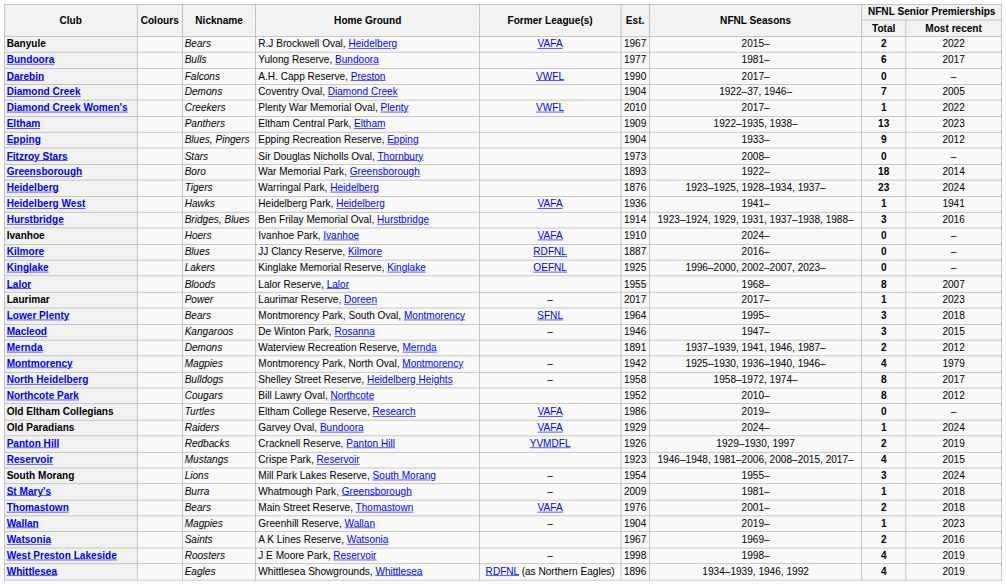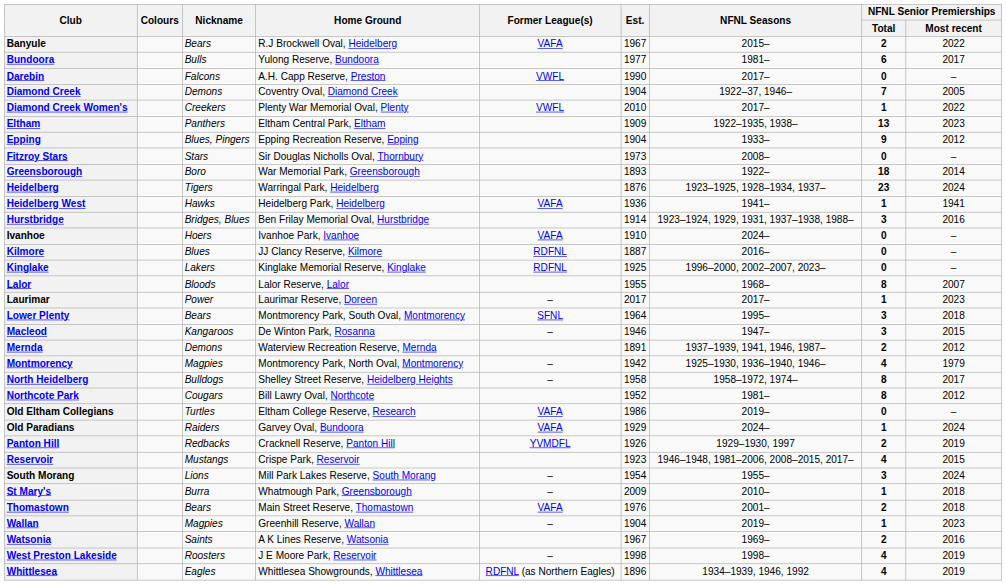 <table class="wikitable sortable mw-collapsible mw-collapsed" style="text-align:center; width:100%">
 <tr>
 <th rowspan="2">Club</th>
 <th rowspan="2">Colours</th>
 <th rowspan="2">Nickname</th>
 <th rowspan="2">Home Ground</th>
 <th rowspan="2">Former League(s)</th>
 <th rowspan="2">Est.</th>
 <th rowspan="2">NFNL Seasons</th>
 <th colspan="2">NFNL Senior Premierships</th>
 </tr>
 <tr>
 <th>Total</th>
 <th>Most recent</th>
 </tr>
 <tr>
 <th style="text-align:left">Banyule</th>
 <td></td>
 <td align='left'><em>Bears</em></td>
 <td align='left'>R.J Brockwell Oval, <a href='#'>Heidelberg</a></td>
 <td align="center"><a href='#'>VAFA</a></td>
 <td align="center">1967</td>
 <td align="center">2015–</td>
 <td align="center"><strong>2</strong></td>
 <td align="center">2022</td>
 </tr>
 <tr>
 <th style="text-align:left"><a href='#'>Bundoora</a></th>
 <td></td>
 <td align='left'><em>Bulls</em></td>
 <td align='left'>Yulong Reserve, <a href='#'>Bundoora</a></td>
 <td align="center"></td>
 <td align="center">1977</td>
 <td align="center">1981–</td>
 <td align="center"><strong>6</strong></td>
 <td align="center">2017</td>
 </tr>
 <tr>
 <th style="text-align:left"><a href='#'>Darebin</a></th>
 <td></td>
 <td align='left'><em>Falcons</em></td>
 <td align='left'>A.H. Capp Reserve, <a href='#'>Preston</a></td>
 <td align="center"><a href='#'>VWFL</a></td>
 <td align="center">1990</td>
 <td align="center">2017–</td>
 <td align='center'><strong>0</strong></td>
 <td align="center">–</td>
 </tr>
 <tr>
 <th style="text-align:left"><a href='#'>Diamond Creek</a></th>
 <td></td>
 <td align='left'><em>Demons</em></td>
 <td align='left'>Coventry Oval, <a href='#'>Diamond Creek</a></td>
 <td align="center"></td>
 <td align="center">1904</td>
 <td align="center">1922–37, 1946–</td>
 <td align='center'><strong>7</strong></td>
 <td align="center">2005</td>
 </tr>
 <tr>
 <th style="text-align:left"><a href='#'>Diamond Creek Women's</a></th>
 <td></td>
 <td align='left'><em>Creekers</em></td>
 <td align="left">Plenty War Memorial Oval, <a href='#'>Plenty</a></td>
 <td align="center"><a href='#'>VWFL</a></td>
 <td align="center">2010</td>
 <td align="center">2017–</td>
 <td align='center'><strong>1</strong></td>
 <td align="center">2022</td>
 </tr>
 <tr>
 <th style="text-align:left"><a href='#'>Eltham</a></th>
 <td></td>
 <td align='left'><em>Panthers</em></td>
 <td align='left'>Eltham Central Park, <a href='#'>Eltham</a></td>
 <td align="center"></td>
 <td align="center">1909</td>
 <td align="center">1922–1935, 1938–</td>
 <td align="center"><strong>13</strong></td>
 <td align="center">2023</td>
 </tr>
 <tr>
 <th style="text-align:left"><a href='#'>Epping</a></th>
 <td></td>
 <td align='left'><em>Blues, Pingers</em></td>
 <td align='left'>Epping Recreation Reserve, <a href='#'>Epping</a></td>
 <td align="center"></td>
 <td align="center">1904</td>
 <td align="center">1933–</td>
 <td align='center'><strong>9</strong></td>
 <td align="center">2012</td>
 </tr>
 <tr>
 <th style="text-align:left"><a href='#'>Fitzroy Stars</a></th>
 <td></td>
 <td align='left'><em>Stars</em></td>
 <td align='left'>Sir Douglas Nicholls Oval, <a href='#'>Thornbury</a></td>
 <td align="center"></td>
 <td align="center">1973</td>
 <td align="center">2008–</td>
 <td align='center'><strong>0</strong></td>
 <td align="center">–</td>
 </tr>
 <tr>
 <th style="text-align:left"><a href='#'>Greensborough</a></th>
 <td></td>
 <td align='left'><em>Boro</em></td>
 <td align='left'>War Memorial Park, <a href='#'>Greensborough</a></td>
 <td align="center"></td>
 <td align="center">1893</td>
 <td align="center">1922–</td>
 <td align="center"><strong>18</strong></td>
 <td align="center">2014</td>
 </tr>
 <tr>
 <th style="text-align:left"><a href='#'>Heidelberg</a></th>
 <td></td>
 <td align='left'><em>Tigers</em></td>
 <td align='left'>Warringal Park, <a href='#'>Heidelberg</a></td>
 <td align="center"></td>
 <td align="center">1876</td>
 <td align="center">1923–1925, 1928–1934, 1937–</td>
 <td align="center"><strong>23</strong></td>
 <td align="center">2024</td>
 </tr>
 <tr>
 <th style="text-align:left"><a href='#'>Heidelberg West</a></th>
 <td></td>
 <td align='left'><em>Hawks</em></td>
 <td align='left'>Heidelberg Park, <a href='#'>Heidelberg</a></td>
 <td align="center"><a href='#'>VAFA</a></td>
 <td align="center">1936</td>
 <td align="center">1941–</td>
 <td align='center'><strong>1</strong></td>
 <td align="center">1941</td>
 </tr>
 <tr>
 <th style="text-align:left"><a href='#'>Hurstbridge</a></th>
 <td></td>
 <td align='left'><em>Bridges, Blues</em></td>
 <td align='left'>Ben Frilay Memorial Oval, <a href='#'>Hurstbridge</a></td>
 <td align="center"></td>
 <td align="center">1914</td>
 <td align="center">1923–1924, 1929, 1931, 1937–1938, 1988–</td>
 <td align="center"><strong>3</strong></td>
 <td align="center">2016</td>
 </tr>
 <tr>
 <th style="text-align:left">Ivanhoe</th>
 <td></td>
 <td align='left'><em>Hoers</em></td>
 <td align='left'>Ivanhoe Park, <a href='#'>Ivanhoe</a></td>
 <td align="center"><a href='#'>VAFA</a></td>
 <td align="center">1910</td>
 <td align="center">2024–</td>
 <td align='center'><strong>0</strong></td>
 <td align="center">–</td>
 </tr>
 <tr>
 <th style="text-align:left"><a href='#'>Kilmore</a></th>
 <td></td>
 <td align='left'><em>Blues</em></td>
 <td align='left'>JJ Clancy Reserve, <a href='#'>Kilmore</a></td>
 <td align="center"><a href='#'>RDFNL</a></td>
 <td align="center">1887</td>
 <td align="center">2016–</td>
 <td align='center'><strong>0</strong></td>
 <td align="center">–</td>
 </tr>
 <tr>
 <th style="text-align:left"><a href='#'>Kinglake</a></th>
 <td></td>
 <td align='left'><em>Lakers</em></td>
 <td align='left'>Kinglake Memorial Reserve, <a href='#'>Kinglake</a></td>
-<td align="center"><a href='#'>OEFNL</a></td>
+<td align="center"><a href='#'>RDFNL</a></td>
 <td align="center">1925</td>
 <td align="center">1996–2000, 2002–2007, 2023– </td>
 <td align='center'><strong>0</strong></td>
 <td align="center">–</td>
 </tr>
 <tr>
 <th style="text-align:left"><a href='#'>Lalor</a></th>
 <td></td>
 <td align='left'><em>Bloods</em></td>
 <td align='left'>Lalor Reserve, <a href='#'>Lalor</a></td>
 <td align="center"></td>
 <td align="center">1955</td>
 <td align="center">1968–</td>
 <td align='center'><strong>8</strong></td>
 <td align="center">2007</td>
 </tr>
 <tr>
 <th style="text-align:left">Laurimar</th>
 <td></td>
 <td align='left'><em>Power</em></td>
 <td align='left'>Laurimar Reserve, <a href='#'>Doreen</a></td>
 <td align="center">–</td>
 <td align="center">2017</td>
 <td align="center">2017–</td>
 <td align='center'><strong>1</strong></td>
 <td align="center">2023</td>
 </tr>
 <tr>
 <th style="text-align:left"><a href='#'>Lower Plenty</a></th>
 <td></td>
 <td align='left'><em>Bears</em></td>
 <td align='left'>Montmorency Park, South Oval, <a href='#'>Montmorency</a></td>
 <td align="center"><a href='#'>SFNL</a></td>
 <td align="center">1964</td>
 <td align="center">1995–</td>
 <td align='center'><strong>3</strong></td>
 <td align="center">2018</td>
 </tr>
 <tr>
 <th style="text-align:left"><a href='#'>Macleod</a></th>
 <td></td>
 <td align='left'><em>Kangaroos</em></td>
 <td align='left'>De Winton Park, <a href='#'>Rosanna</a></td>
 <td align="center">–</td>
 <td align="center">1946</td>
 <td align="center">1947–</td>
 <td align="center"><strong>3</strong></td>
 <td align="center">2015</td>
 </tr>
 <tr>
 <th style="text-align:left"><a href='#'>Mernda</a></th>
 <td></td>
 <td align='left'><em>Demons</em></td>
 <td align='left'>Waterview Recreation Reserve, <a href='#'>Mernda</a></td>
 <td align="center"></td>
 <td align="center">1891</td>
 <td align="center">1937–1939, 1941, 1946, 1987–</td>
 <td align='center'><strong>2</strong></td>
 <td align="center">2012</td>
 </tr>
 <tr>
 <th style="text-align:left"><a href='#'>Montmorency</a></th>
 <td></td>
 <td align='left'><em>Magpies</em></td>
 <td align='left'>Montmorency Park, North Oval, <a href='#'>Montmorency</a></td>
 <td align="center">–</td>
 <td align="center">1942</td>
 <td align="center">1925–1930, 1936–1940, 1946–</td>
 <td align="center"><strong>4</strong></td>
 <td align="center">1979</td>
 </tr>
 <tr>
 <th style="text-align:left"><a href='#'>North Heidelberg</a></th>
 <td></td>
 <td align='left'><em>Bulldogs</em></td>
 <td align='left'>Shelley Street Reserve, <a href='#'>Heidelberg Heights</a></td>
 <td align="center">–</td>
 <td align="center">1958</td>
 <td align="center">1958–1972, 1974–</td>
 <td align="center"><strong>8</strong></td>
 <td align="center">2017</td>
 </tr>
 <tr>
 <th style="text-align:left"><a href='#'>Northcote Park</a></th>
 <td></td>
 <td align='left'><em>Cougars</em></td>
 <td align='left'>Bill Lawry Oval, <a href='#'>Northcote</a></td>
 <td align="center"></td>
 <td align="center">1952</td>
-<td align="center">2010–</td>
+<td align="center">1981–</td>
 <td align='center'><strong>8</strong></td>
 <td align="center">2012</td>
 </tr>
 <tr>
 <th style="text-align:left">Old Eltham Collegians</th>
 <td></td>
 <td align='left'><em>Turtles</em></td>
 <td align='left'>Eltham College Reserve, <a href='#'>Research</a></td>
 <td align="center"><a href='#'>VAFA</a></td>
 <td align="center">1986</td>
 <td align="center">2019–</td>
 <td align='center'><strong>0</strong></td>
 <td align="center">–</td>
 </tr>
 <tr>
 <th style="text-align:left">Old Paradians</th>
 <td></td>
 <td align='left'><em>Raiders</em></td>
 <td align='left'>Garvey Oval, <a href='#'>Bundoora</a></td>
 <td align="center"><a href='#'>VAFA</a></td>
 <td align="center">1929</td>
 <td align="center">2024–</td>
 <td align='center'><strong>1</strong></td>
 <td align="center">2024</td>
 </tr>
 <tr>
 <th style="text-align:left"><a href='#'>Panton Hill</a></th>
 <td></td>
 <td align='left'><em>Redbacks</em></td>
 <td align='left'>Cracknell Reserve, <a href='#'>Panton Hill</a></td>
 <td align="center"><a href='#'>YVMDFL</a></td>
 <td align="center">1926</td>
 <td align="center">1929–1930, 1997</td>
 <td align='center'><strong>2</strong></td>
 <td align="center">2019</td>
 </tr>
 <tr>
 <th style="text-align:left"><a href='#'>Reservoir</a></th>
 <td></td>
 <td align='left'><em>Mustangs</em></td>
 <td align='left'>Crispe Park, <a href='#'>Reservoir</a></td>
 <td align="center"></td>
 <td align="center">1923</td>
 <td align="center">1946–1948, 1981–2006, 2008–2015, 2017–</td>
 <td align='center'><strong>4</strong></td>
 <td align="center">2015</td>
 </tr>
 <tr>
 <th style="text-align:left">South Morang</th>
 <td></td>
 <td align='left'><em>Lions</em></td>
 <td align='left'>Mill Park Lakes Reserve, <a href='#'>South Morang</a></td>
 <td align="center">–</td>
 <td align="center">1954</td>
 <td align="center">1955–</td>
 <td align='center'><strong>3</strong></td>
 <td align="center">2024</td>
 </tr>
 <tr>
 <th style="text-align:left"><a href='#'>St Mary's</a></th>
 <td></td>
 <td align='left'><em>Burra</em></td>
 <td align='left'>Whatmough Park, <a href='#'>Greensborough</a></td>
 <td align="center">–</td>
 <td align="center">2009</td>
-<td align="center">1981–</td>
+<td align="center">2010–</td>
 <td align='center'><strong>1</strong></td>
 <td align="center">2018</td>
 </tr>
 <tr>
 <th style="text-align:left"><a href='#'>Thomastown</a></th>
 <td></td>
 <td align='left'><em>Bears</em></td>
 <td align='left'>Main Street Reserve, <a href='#'>Thomastown</a></td>
 <td align="center"><a href='#'>VAFA</a></td>
 <td align="center">1976</td>
 <td align="center">2001–</td>
 <td align='center'><strong>2</strong></td>
 <td align="center">2018</td>
 </tr>
 <tr>
 <th style="text-align:left"><a href='#'>Wallan</a></th>
 <td></td>
 <td align='left'><em>Magpies</em></td>
 <td align='left'>Greenhill Reserve, <a href='#'>Wallan</a></td>
 <td align="center">–</td>
 <td align="center">1904</td>
 <td align="center">2019–</td>
 <td align='center'><strong>1</strong></td>
 <td align="center">2023</td>
 </tr>
 <tr>
 <th style="text-align:left"><a href='#'>Watsonia</a></th>
 <td></td>
 <td align='left'><em>Saints</em></td>
 <td align='left'>A K Lines Reserve, <a href='#'>Watsonia</a></td>
 <td align="center"></td>
 <td align="center">1967</td>
 <td align="center">1969–</td>
 <td align='center'><strong>2</strong></td>
 <td align="center">2016</td>
 </tr>
 <tr>
 <th style="text-align:left"><a href='#'>West Preston Lakeside</a></th>
 <td></td>
 <td align='left'><em>Roosters</em></td>
 <td align='left'>J E Moore Park, <a href='#'>Reservoir</a></td>
 <td align="center">–</td>
 <td align="center">1998</td>
 <td align="center">1998–</td>
 <td align="center"><strong>4</strong></td>
 <td align="center">2019</td>
 </tr>
 <tr>
 <th style="text-align:left"><a href='#'>Whittlesea</a></th>
 <td></td>
 <td align='left'><em>Eagles</em></td>
 <td align='left'>Whittlesea Showgrounds, <a href='#'>Whittlesea</a></td>
 <td align="center"><a href='#'>RDFNL</a> (as Northern Eagles)</td>
 <td align="center">1896</td>
 <td align="center">1934–1939, 1946, 1992</td>
 <td align='center'><strong>4</strong></td>
 <td align="center">2019</td>
 </tr>
 </table>
